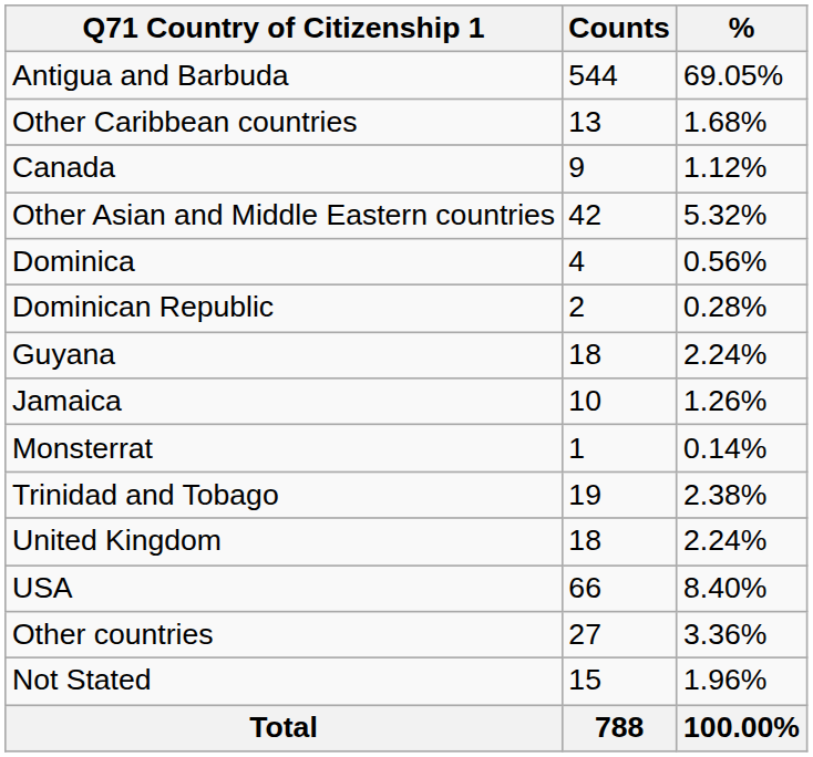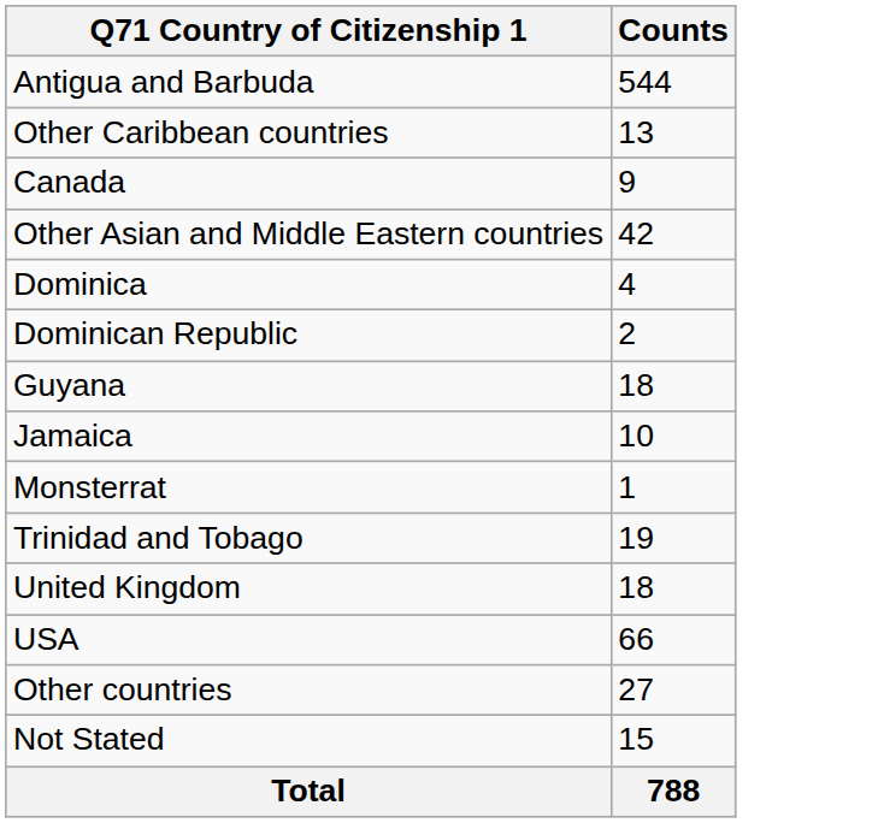 <table class="wikitable sortable">
 <tr>
 <th>Q71 Country of Citizenship 1</th>
 <th>Counts</th>
-<th>%</th>
 </tr>
 <tr>
 <td>Antigua and Barbuda</td>
 <td>544</td>
-<td>69.05%</td>
 </tr>
 <tr>
 <td>Other Caribbean countries</td>
 <td>13</td>
-<td>1.68%</td>
 </tr>
 <tr>
 <td>Canada</td>
 <td>9</td>
-<td>1.12%</td>
 </tr>
 <tr>
 <td>Other Asian and Middle Eastern countries</td>
 <td>42</td>
-<td>5.32%</td>
 </tr>
 <tr>
 <td>Dominica</td>
 <td>4</td>
-<td>0.56%</td>
 </tr>
 <tr>
 <td>Dominican Republic</td>
 <td>2</td>
-<td>0.28%</td>
 </tr>
 <tr>
 <td>Guyana</td>
 <td>18</td>
-<td>2.24%</td>
 </tr>
 <tr>
 <td>Jamaica</td>
 <td>10</td>
-<td>1.26%</td>
 </tr>
 <tr>
 <td>Monsterrat</td>
 <td>1</td>
-<td>0.14%</td>
 </tr>
 <tr>
 <td>Trinidad and Tobago</td>
 <td>19</td>
-<td>2.38%</td>
 </tr>
 <tr>
 <td>United Kingdom</td>
 <td>18</td>
-<td>2.24%</td>
 </tr>
 <tr>
 <td>USA</td>
 <td>66</td>
-<td>8.40%</td>
 </tr>
 <tr>
 <td>Other countries</td>
 <td>27</td>
-<td>3.36%</td>
 </tr>
 <tr>
 <td>Not Stated</td>
 <td>15</td>
-<td>1.96%</td>
 </tr>
 <tr>
 <th>Total</th>
 <th>788</th>
-<th>100.00%</th>
 </tr>
 </table>
